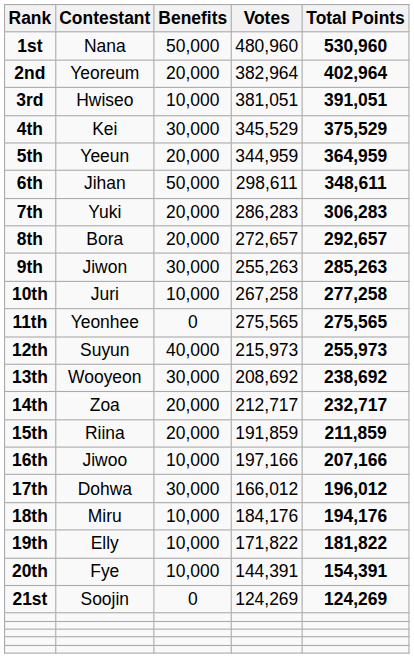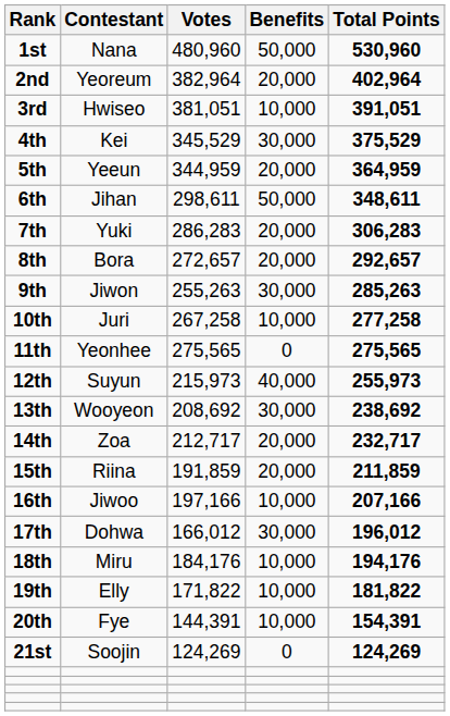 <table class="wikitable plainrowheaders sortable" style="text-align:center">
 <tr>
 <th>Rank</th>
 <th scope="col">Contestant</th>
+<th scope="col">Votes</th>
 <th>Benefits</th>
-<th scope="col">Votes</th>
 <th scope="col">Total Points</th>
 </tr>
 <tr>
 <td><strong>1st</strong></td>
 <td>Nana</td>
+<td>480,960</td>
 <td>50,000</td>
-<td>480,960</td>
 <td><strong>530,960</strong></td>
 </tr>
 <tr>
 <td><strong>2nd</strong></td>
 <td>Yeoreum</td>
+<td>382,964</td>
 <td>20,000</td>
-<td>382,964</td>
 <td><strong>402,964</strong></td>
 </tr>
 <tr>
 <td><strong>3rd</strong></td>
 <td>Hwiseo</td>
+<td>381,051</td>
 <td>10,000</td>
-<td>381,051</td>
 <td><strong>391,051</strong></td>
 </tr>
 <tr>
 <td><strong>4th</strong></td>
 <td>Kei</td>
+<td>345,529</td>
 <td>30,000</td>
-<td>345,529</td>
 <td><strong>375,529</strong></td>
 </tr>
 <tr>
 <td><strong>5th</strong></td>
 <td>Yeeun</td>
+<td>344,959</td>
 <td>20,000</td>
-<td>344,959</td>
 <td><strong>364,959</strong></td>
 </tr>
 <tr>
 <td><strong>6th</strong></td>
 <td>Jihan</td>
+<td>298,611</td>
 <td>50,000</td>
-<td>298,611</td>
 <td><strong>348,611</strong></td>
 </tr>
 <tr>
 <td><strong>7th</strong></td>
 <td>Yuki</td>
+<td>286,283</td>
 <td>20,000</td>
-<td>286,283</td>
 <td><strong>306,283</strong></td>
 </tr>
 <tr>
 <td><strong>8th</strong></td>
 <td>Bora</td>
+<td>272,657</td>
 <td>20,000</td>
-<td>272,657</td>
 <td><strong>292,657</strong></td>
 </tr>
 <tr>
 <td><strong>9th</strong></td>
 <td>Jiwon</td>
+<td>255,263</td>
 <td>30,000</td>
-<td>255,263</td>
 <td><strong>285,263</strong></td>
 </tr>
 <tr>
 <td><strong>10th</strong></td>
 <td>Juri</td>
+<td>267,258</td>
 <td>10,000</td>
-<td>267,258</td>
 <td><strong>277,258</strong></td>
 </tr>
 <tr>
 <td><strong>11th</strong></td>
 <td>Yeonhee</td>
+<td>275,565</td>
 <td>0</td>
-<td>275,565</td>
 <td><strong>275,565</strong></td>
 </tr>
 <tr>
 <td><strong>12th</strong></td>
 <td>Suyun</td>
+<td>215,973</td>
 <td>40,000</td>
-<td>215,973</td>
 <td><strong>255,973</strong></td>
 </tr>
 <tr>
 <td><strong>13th</strong></td>
 <td>Wooyeon</td>
+<td>208,692</td>
 <td>30,000</td>
-<td>208,692</td>
 <td><strong>238,692</strong></td>
 </tr>
 <tr>
 <td><strong>14th</strong></td>
 <td>Zoa</td>
+<td>212,717</td>
 <td>20,000</td>
-<td>212,717</td>
 <td><strong>232,717</strong></td>
 </tr>
 <tr>
 <td><strong>15th</strong></td>
 <td>Riina</td>
+<td>191,859</td>
 <td>20,000</td>
-<td>191,859</td>
 <td><strong>211,859</strong></td>
 </tr>
 <tr>
 <td><strong>16th</strong></td>
 <td>Jiwoo</td>
+<td>197,166</td>
 <td>10,000</td>
-<td>197,166</td>
 <td><strong>207,166</strong></td>
 </tr>
 <tr>
 <td><strong>17th</strong></td>
 <td>Dohwa</td>
+<td>166,012</td>
 <td>30,000</td>
-<td>166,012</td>
 <td><strong>196,012</strong></td>
 </tr>
 <tr>
 <td><strong>18th</strong></td>
 <td>Miru</td>
+<td>184,176</td>
 <td>10,000</td>
-<td>184,176</td>
 <td><strong>194,176</strong></td>
 </tr>
 <tr>
 <td><strong>19th</strong></td>
 <td>Elly</td>
+<td>171,822</td>
 <td>10,000</td>
-<td>171,822</td>
 <td><strong>181,822</strong></td>
 </tr>
 <tr>
 <td><strong>20th</strong></td>
 <td>Fye</td>
+<td>144,391</td>
 <td>10,000</td>
-<td>144,391</td>
 <td><strong>154,391</strong></td>
 </tr>
 <tr>
 <td><strong>21st</strong></td>
 <td>Soojin</td>
+<td>124,269</td>
 <td>0</td>
-<td>124,269</td>
 <td><strong>124,269</strong></td>
 </tr>
 <tr>
 <td></td>
 <td></td>
 <td></td>
 <td></td>
 <td></td>
 </tr>
 <tr>
 <td></td>
 <td></td>
 <td></td>
 <td></td>
 <td></td>
 </tr>
 <tr>
 <td></td>
 <td></td>
 <td></td>
 <td></td>
 <td></td>
 </tr>
 <tr>
 <td></td>
 <td></td>
 <td></td>
 <td></td>
 <td></td>
 </tr>
 <tr>
 <td></td>
 <td></td>
 <td></td>
 <td></td>
 <td></td>
 </tr>
 </table>
